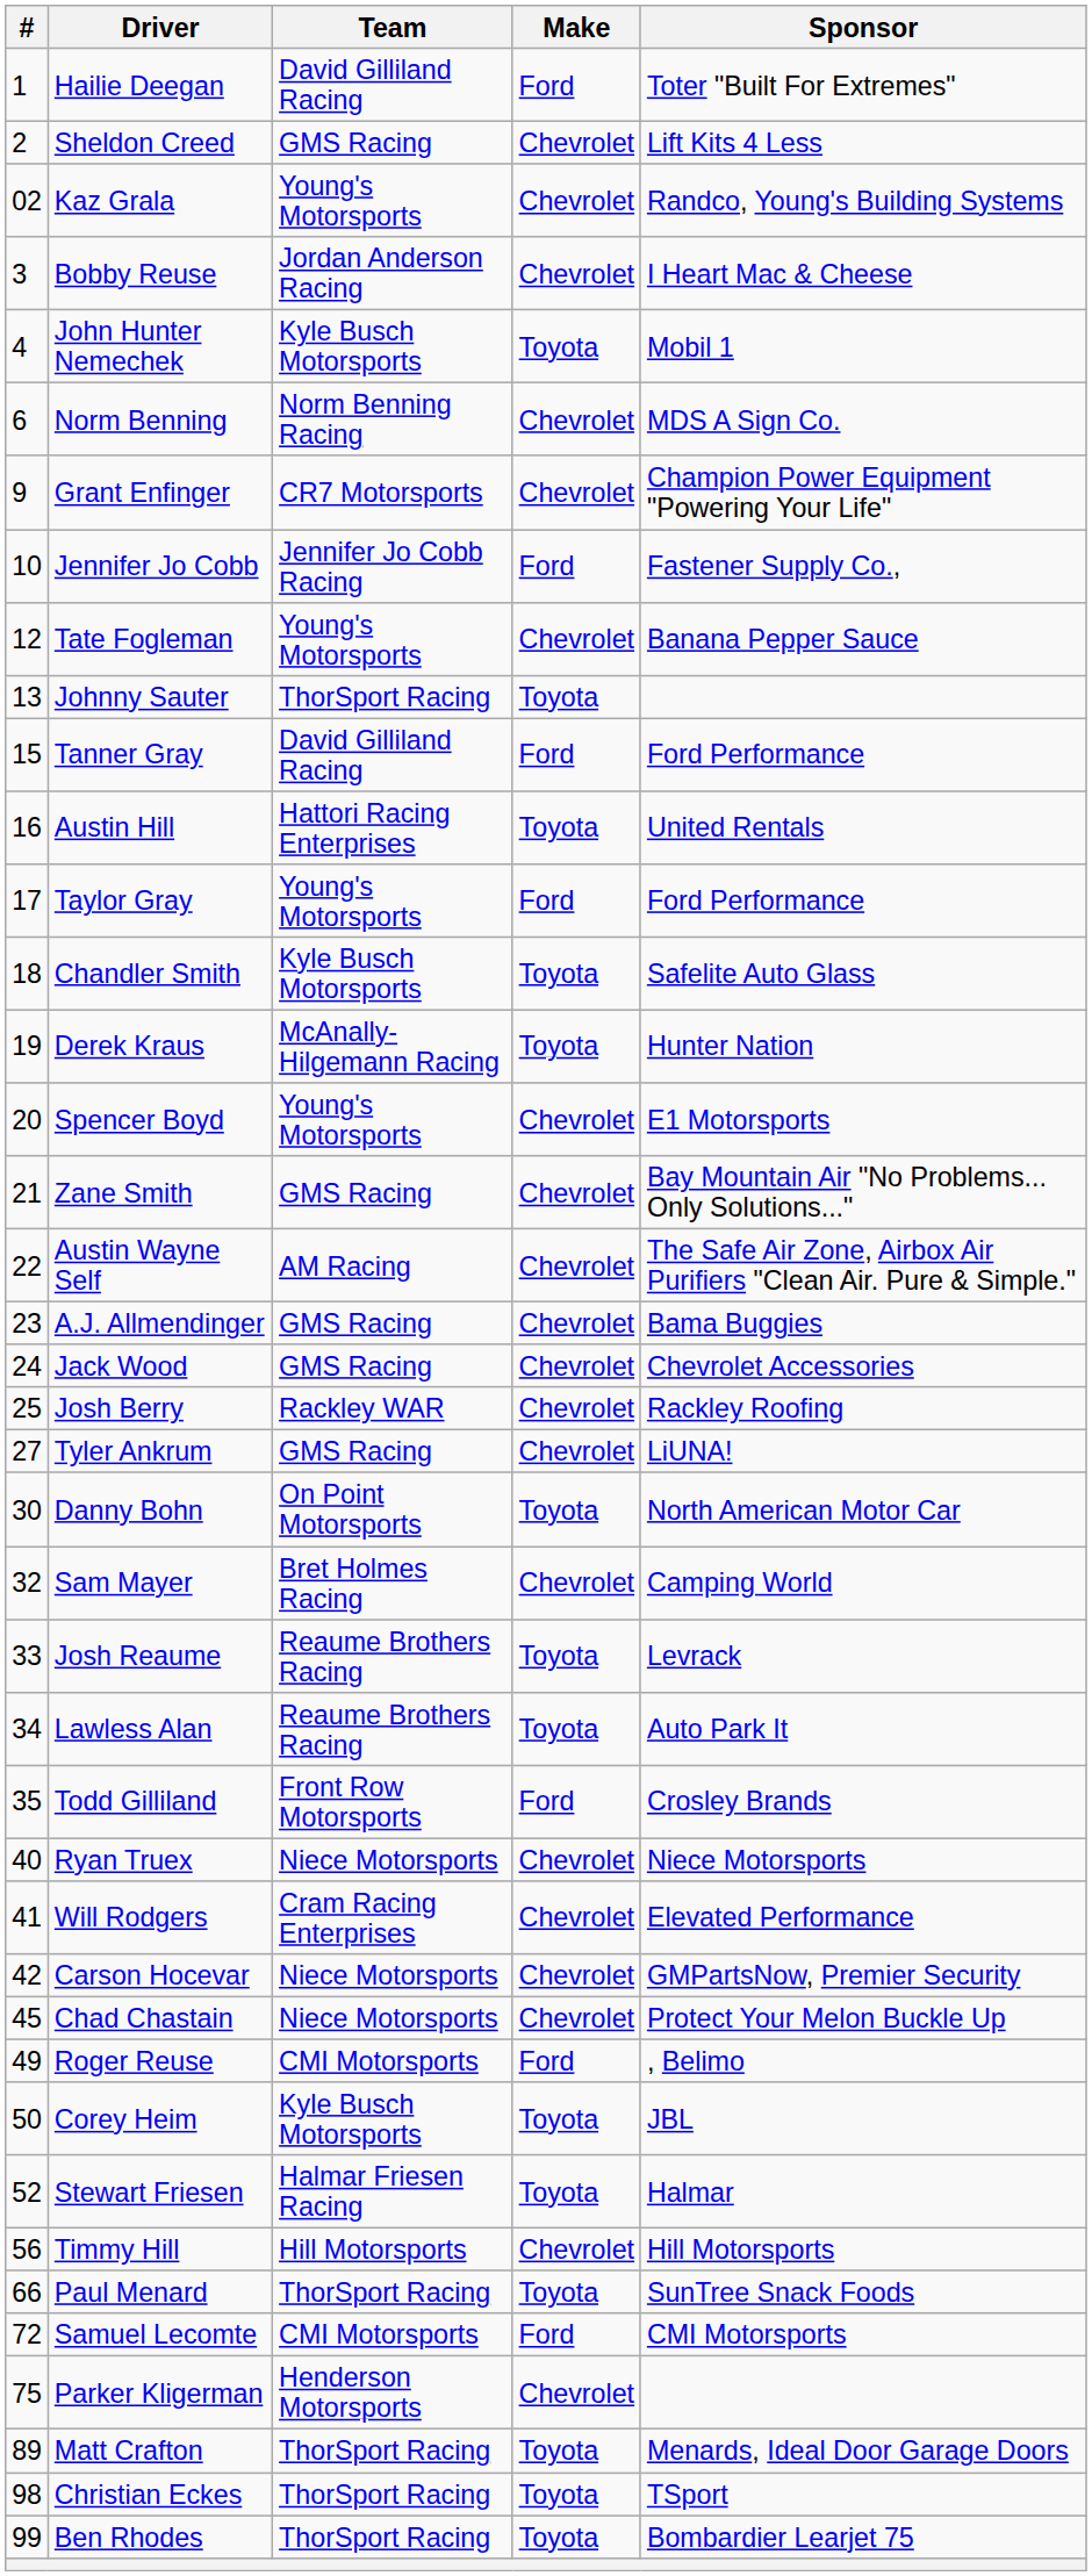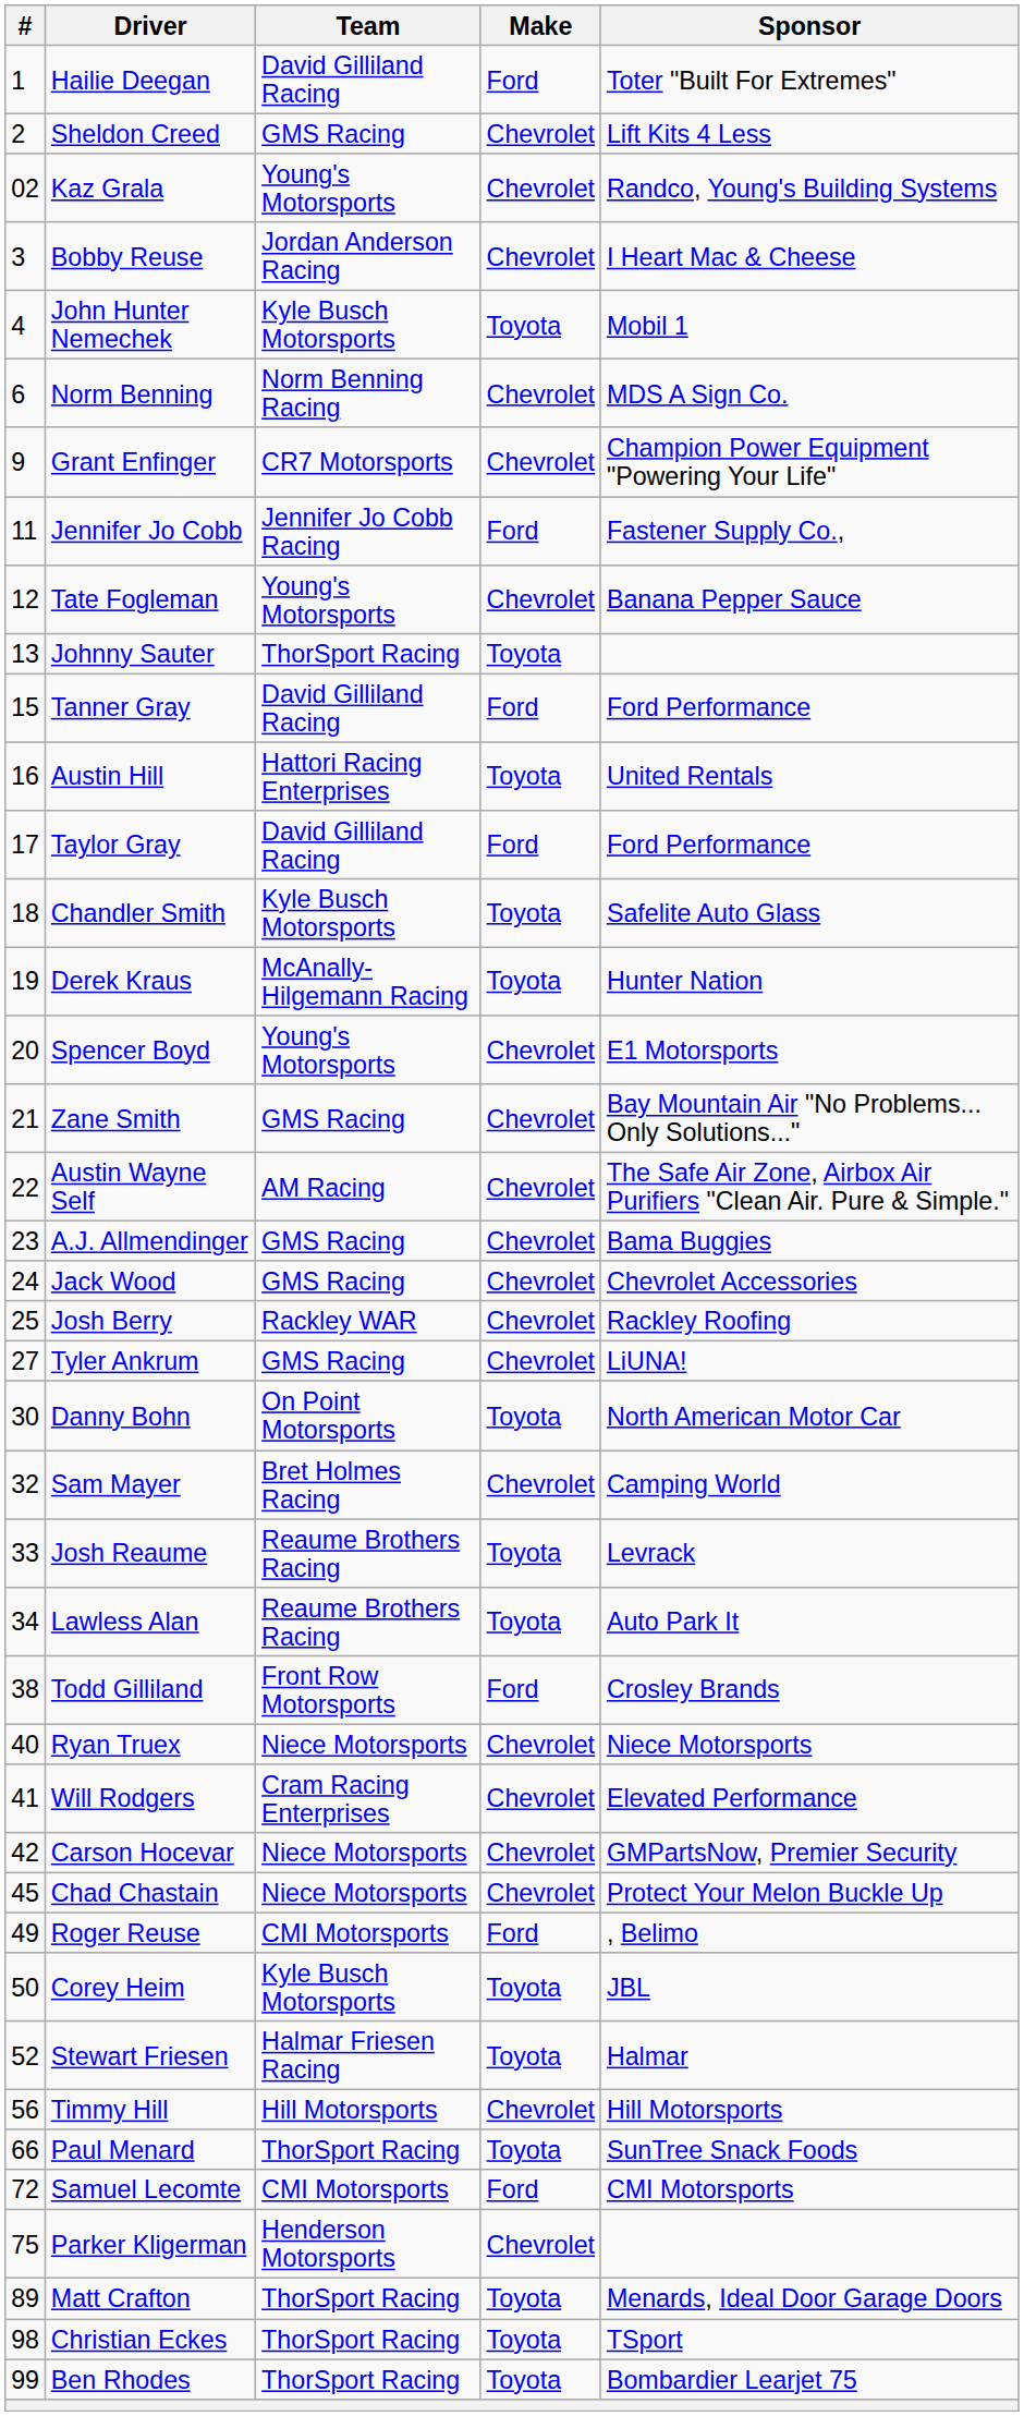 <table class="wikitable" style="font-size:95%">
 <tr>
 <th>#</th>
 <th>Driver</th>
 <th>Team</th>
 <th>Make</th>
 <th>Sponsor</th>
 </tr>
 <tr>
 <td>1</td>
 <td><a href='#'>Hailie Deegan</a></td>
 <td><a href='#'>David Gilliland Racing</a></td>
 <td><a href='#'>Ford</a></td>
 <td><a href='#'>Toter</a> "Built For Extremes"</td>
 </tr>
 <tr>
 <td>2</td>
 <td><a href='#'>Sheldon Creed</a></td>
 <td><a href='#'>GMS Racing</a></td>
 <td><a href='#'>Chevrolet</a></td>
 <td><a href='#'>Lift Kits 4 Less</a></td>
 </tr>
 <tr>
 <td>02</td>
 <td><a href='#'>Kaz Grala</a></td>
 <td><a href='#'>Young's Motorsports</a></td>
 <td><a href='#'>Chevrolet</a></td>
 <td><a href='#'>Randco</a>, <a href='#'>Young's Building Systems</a></td>
 </tr>
 <tr>
 <td>3</td>
 <td><a href='#'>Bobby Reuse</a></td>
 <td><a href='#'>Jordan Anderson Racing</a></td>
 <td><a href='#'>Chevrolet</a></td>
 <td><a href='#'>I Heart Mac & Cheese</a></td>
 </tr>
 <tr>
 <td>4</td>
 <td><a href='#'>John Hunter Nemechek</a></td>
 <td><a href='#'>Kyle Busch Motorsports</a></td>
 <td><a href='#'>Toyota</a></td>
 <td><a href='#'>Mobil 1</a></td>
 </tr>
 <tr>
 <td>6</td>
 <td><a href='#'>Norm Benning</a></td>
 <td><a href='#'>Norm Benning Racing</a></td>
 <td><a href='#'>Chevrolet</a></td>
 <td><a href='#'>MDS A Sign Co.</a></td>
 </tr>
 <tr>
 <td>9</td>
 <td><a href='#'>Grant Enfinger</a></td>
 <td><a href='#'>CR7 Motorsports</a></td>
 <td><a href='#'>Chevrolet</a></td>
 <td><a href='#'>Champion Power Equipment</a> "Powering Your Life"</td>
 </tr>
 <tr>
-<td>10</td>
+<td>11</td>
 <td><a href='#'>Jennifer Jo Cobb</a></td>
 <td><a href='#'>Jennifer Jo Cobb Racing</a></td>
 <td><a href='#'>Ford</a></td>
 <td><a href='#'>Fastener Supply Co.</a>, </td>
 </tr>
 <tr>
 <td>12</td>
 <td><a href='#'>Tate Fogleman</a></td>
 <td><a href='#'>Young's Motorsports</a></td>
 <td><a href='#'>Chevrolet</a></td>
 <td><a href='#'>Banana Pepper Sauce</a></td>
 </tr>
 <tr>
 <td>13</td>
 <td><a href='#'>Johnny Sauter</a></td>
 <td><a href='#'>ThorSport Racing</a></td>
 <td><a href='#'>Toyota</a></td>
 <td></td>
 </tr>
 <tr>
 <td>15</td>
 <td><a href='#'>Tanner Gray</a></td>
 <td><a href='#'>David Gilliland Racing</a></td>
 <td><a href='#'>Ford</a></td>
 <td><a href='#'>Ford Performance</a></td>
 </tr>
 <tr>
 <td>16</td>
 <td><a href='#'>Austin Hill</a></td>
 <td><a href='#'>Hattori Racing Enterprises</a></td>
 <td><a href='#'>Toyota</a></td>
 <td><a href='#'>United Rentals</a></td>
 </tr>
 <tr>
 <td>17</td>
 <td><a href='#'>Taylor Gray</a></td>
-<td><a href='#'>Young's Motorsports</a></td>
+<td><a href='#'>David Gilliland Racing</a></td>
 <td><a href='#'>Ford</a></td>
 <td><a href='#'>Ford Performance</a></td>
 </tr>
 <tr>
 <td>18</td>
 <td><a href='#'>Chandler Smith</a></td>
 <td><a href='#'>Kyle Busch Motorsports</a></td>
 <td><a href='#'>Toyota</a></td>
 <td><a href='#'>Safelite Auto Glass</a></td>
 </tr>
 <tr>
 <td>19</td>
 <td><a href='#'>Derek Kraus</a></td>
 <td><a href='#'>McAnally-Hilgemann Racing</a></td>
 <td><a href='#'>Toyota</a></td>
 <td><a href='#'>Hunter Nation</a></td>
 </tr>
 <tr>
 <td>20</td>
 <td><a href='#'>Spencer Boyd</a></td>
 <td><a href='#'>Young's Motorsports</a></td>
 <td><a href='#'>Chevrolet</a></td>
 <td><a href='#'>E1 Motorsports</a></td>
 </tr>
 <tr>
 <td>21</td>
 <td><a href='#'>Zane Smith</a></td>
 <td><a href='#'>GMS Racing</a></td>
 <td><a href='#'>Chevrolet</a></td>
 <td><a href='#'>Bay Mountain Air</a> "No Problems... Only Solutions..."</td>
 </tr>
 <tr>
 <td>22</td>
 <td><a href='#'>Austin Wayne Self</a></td>
 <td><a href='#'>AM Racing</a></td>
 <td><a href='#'>Chevrolet</a></td>
 <td><a href='#'>The Safe Air Zone</a>, <a href='#'>Airbox Air Purifiers</a> "Clean Air. Pure & Simple."</td>
 </tr>
 <tr>
 <td>23</td>
 <td><a href='#'>A.J. Allmendinger</a></td>
 <td><a href='#'>GMS Racing</a></td>
 <td><a href='#'>Chevrolet</a></td>
 <td><a href='#'>Bama Buggies</a></td>
 </tr>
 <tr>
 <td>24</td>
 <td><a href='#'>Jack Wood</a></td>
 <td><a href='#'>GMS Racing</a></td>
 <td><a href='#'>Chevrolet</a></td>
 <td><a href='#'>Chevrolet Accessories</a></td>
 </tr>
 <tr>
 <td>25</td>
 <td><a href='#'>Josh Berry</a></td>
 <td><a href='#'>Rackley WAR</a></td>
 <td><a href='#'>Chevrolet</a></td>
 <td><a href='#'>Rackley Roofing</a></td>
 </tr>
 <tr>
 <td>27</td>
 <td><a href='#'>Tyler Ankrum</a></td>
 <td><a href='#'>GMS Racing</a></td>
 <td><a href='#'>Chevrolet</a></td>
 <td><a href='#'>LiUNA!</a></td>
 </tr>
 <tr>
 <td>30</td>
 <td><a href='#'>Danny Bohn</a></td>
 <td><a href='#'>On Point Motorsports</a></td>
 <td><a href='#'>Toyota</a></td>
 <td><a href='#'>North American Motor Car</a></td>
 </tr>
 <tr>
 <td>32</td>
 <td><a href='#'>Sam Mayer</a></td>
 <td><a href='#'>Bret Holmes Racing</a></td>
 <td><a href='#'>Chevrolet</a></td>
 <td><a href='#'>Camping World</a></td>
 </tr>
 <tr>
 <td>33</td>
 <td><a href='#'>Josh Reaume</a></td>
 <td><a href='#'>Reaume Brothers Racing</a></td>
 <td><a href='#'>Toyota</a></td>
 <td><a href='#'>Levrack</a></td>
 </tr>
 <tr>
 <td>34</td>
 <td><a href='#'>Lawless Alan</a></td>
 <td><a href='#'>Reaume Brothers Racing</a></td>
 <td><a href='#'>Toyota</a></td>
 <td><a href='#'>Auto Park It</a></td>
 </tr>
 <tr>
-<td>35</td>
+<td>38</td>
 <td><a href='#'>Todd Gilliland</a></td>
 <td><a href='#'>Front Row Motorsports</a></td>
 <td><a href='#'>Ford</a></td>
 <td><a href='#'>Crosley Brands</a></td>
 </tr>
 <tr>
 <td>40</td>
 <td><a href='#'>Ryan Truex</a></td>
 <td><a href='#'>Niece Motorsports</a></td>
 <td><a href='#'>Chevrolet</a></td>
 <td><a href='#'>Niece Motorsports</a></td>
 </tr>
 <tr>
 <td>41</td>
 <td><a href='#'>Will Rodgers</a></td>
 <td><a href='#'>Cram Racing Enterprises</a></td>
 <td><a href='#'>Chevrolet</a></td>
 <td><a href='#'>Elevated Performance</a></td>
 </tr>
 <tr>
 <td>42</td>
 <td><a href='#'>Carson Hocevar</a></td>
 <td><a href='#'>Niece Motorsports</a></td>
 <td><a href='#'>Chevrolet</a></td>
 <td><a href='#'>GMPartsNow</a>, <a href='#'>Premier Security</a></td>
 </tr>
 <tr>
 <td>45</td>
 <td><a href='#'>Chad Chastain</a></td>
 <td><a href='#'>Niece Motorsports</a></td>
 <td><a href='#'>Chevrolet</a></td>
 <td><a href='#'>Protect Your Melon Buckle Up</a></td>
 </tr>
 <tr>
 <td>49</td>
 <td><a href='#'>Roger Reuse</a></td>
 <td><a href='#'>CMI Motorsports</a></td>
 <td><a href='#'>Ford</a></td>
 <td>, <a href='#'>Belimo</a></td>
 </tr>
 <tr>
 <td>50</td>
 <td><a href='#'>Corey Heim</a></td>
 <td><a href='#'>Kyle Busch Motorsports</a></td>
 <td><a href='#'>Toyota</a></td>
 <td><a href='#'>JBL</a></td>
 </tr>
 <tr>
 <td>52</td>
 <td><a href='#'>Stewart Friesen</a></td>
 <td><a href='#'>Halmar Friesen Racing</a></td>
 <td><a href='#'>Toyota</a></td>
 <td><a href='#'>Halmar</a></td>
 </tr>
 <tr>
 <td>56</td>
 <td><a href='#'>Timmy Hill</a></td>
 <td><a href='#'>Hill Motorsports</a></td>
 <td><a href='#'>Chevrolet</a></td>
 <td><a href='#'>Hill Motorsports</a></td>
 </tr>
 <tr>
 <td>66</td>
 <td><a href='#'>Paul Menard</a></td>
 <td><a href='#'>ThorSport Racing</a></td>
 <td><a href='#'>Toyota</a></td>
 <td><a href='#'>SunTree Snack Foods</a></td>
 </tr>
 <tr>
 <td>72</td>
 <td><a href='#'>Samuel Lecomte</a></td>
 <td><a href='#'>CMI Motorsports</a></td>
 <td><a href='#'>Ford</a></td>
 <td><a href='#'>CMI Motorsports</a></td>
 </tr>
 <tr>
 <td>75</td>
 <td><a href='#'>Parker Kligerman</a></td>
 <td><a href='#'>Henderson Motorsports</a></td>
 <td><a href='#'>Chevrolet</a></td>
 <td></td>
 </tr>
 <tr>
 <td>89</td>
 <td><a href='#'>Matt Crafton</a></td>
 <td><a href='#'>ThorSport Racing</a></td>
 <td><a href='#'>Toyota</a></td>
 <td><a href='#'>Menards</a>, <a href='#'>Ideal Door Garage Doors</a></td>
 </tr>
 <tr>
 <td>98</td>
 <td><a href='#'>Christian Eckes</a></td>
 <td><a href='#'>ThorSport Racing</a></td>
 <td><a href='#'>Toyota</a></td>
 <td><a href='#'>TSport</a></td>
 </tr>
 <tr>
 <td>99</td>
 <td><a href='#'>Ben Rhodes</a></td>
 <td><a href='#'>ThorSport Racing</a></td>
 <td><a href='#'>Toyota</a></td>
 <td><a href='#'>Bombardier Learjet 75</a></td>
 </tr>
 <tr>
 <th colspan="5"></th>
 </tr>
 </table>
